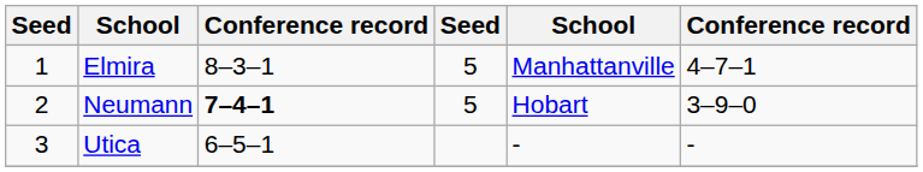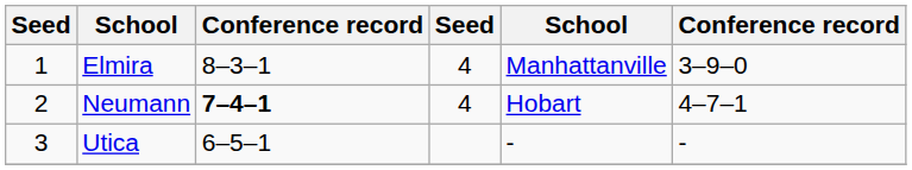 <table class="wikitable">
 <tr>
 <th>Seed</th>
 <th>School</th>
 <th>Conference record</th>
 <th>Seed</th>
 <th>School</th>
 <th>Conference record</th>
 </tr>
 <tr>
 <td align=center>1</td>
 <td><a href='#'>Elmira</a></td>
 <td>8–3–1</td>
-<td align=center>5</td>
+<td align=center>4</td>
 <td><a href='#'>Manhattanville</a></td>
-<td>4–7–1</td>
+<td>3–9–0</td>
 </tr>
 <tr>
 <td align=center>2</td>
 <td><a href='#'>Neumann</a></td>
 <td><strong>7–4–1</strong></td>
-<td align=center>5</td>
+<td align=center>4</td>
 <td><a href='#'>Hobart</a></td>
-<td>3–9–0</td>
+<td>4–7–1</td>
 </tr>
 <tr>
 <td align=center>3</td>
 <td><a href='#'>Utica</a></td>
 <td>6–5–1</td>
 <td align=center></td>
 <td>-</td>
 <td>-</td>
 </tr>
 <tr>
 </tr>
 </table>
